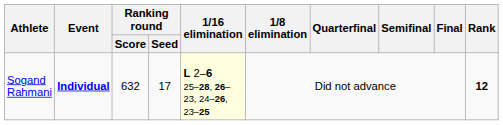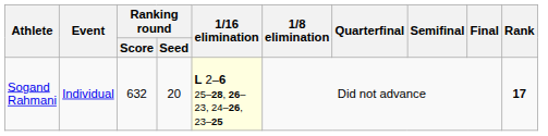 <table class="wikitable" width="98%" style="text-align:left; font-size:90%">
 <tr>
 <th rowspan="2" width="13%">Athlete</th>
 <th rowspan="2" width="8%">Event</th>
 <th colspan="2">Ranking round</th>
 <th rowspan="2" width="12%">1/16 elimination</th>
 <th rowspan="2" width="12%">1/8 elimination</th>
 <th rowspan="2" width="12%">Quarterfinal</th>
 <th rowspan="2" width="12%">Semifinal</th>
 <th rowspan="2" width="12%">Final</th>
 <th rowspan="2" width="4%">Rank</th>
 </tr>
 <tr>
 <th width="5%">Score</th>
 <th width="4%">Seed</th>
 </tr>
 <tr>
 <td><a href='#'>Sogand Rahmani</a></td>
-<td><strong><a href='#'>Individual</a></strong></td>
+<td><a href='#'>Individual</a></td>
 <td align="center">632</td>
-<td align="center">17</td>
+<td align="center">20</td>
 <td style="background: lightyellow;"><br><strong>L</strong> 2–<strong>6</strong><br><small>25–<strong>28</strong>, <strong>26</strong>–23, 24–<strong>26</strong>, 23–<strong>25</strong></small></td>
 <td colspan=4 align=center>Did not advance</td>
-<td align="center"><strong>12</strong></td>
+<td align="center"><strong>17</strong></td>
 </tr>
 </table>
